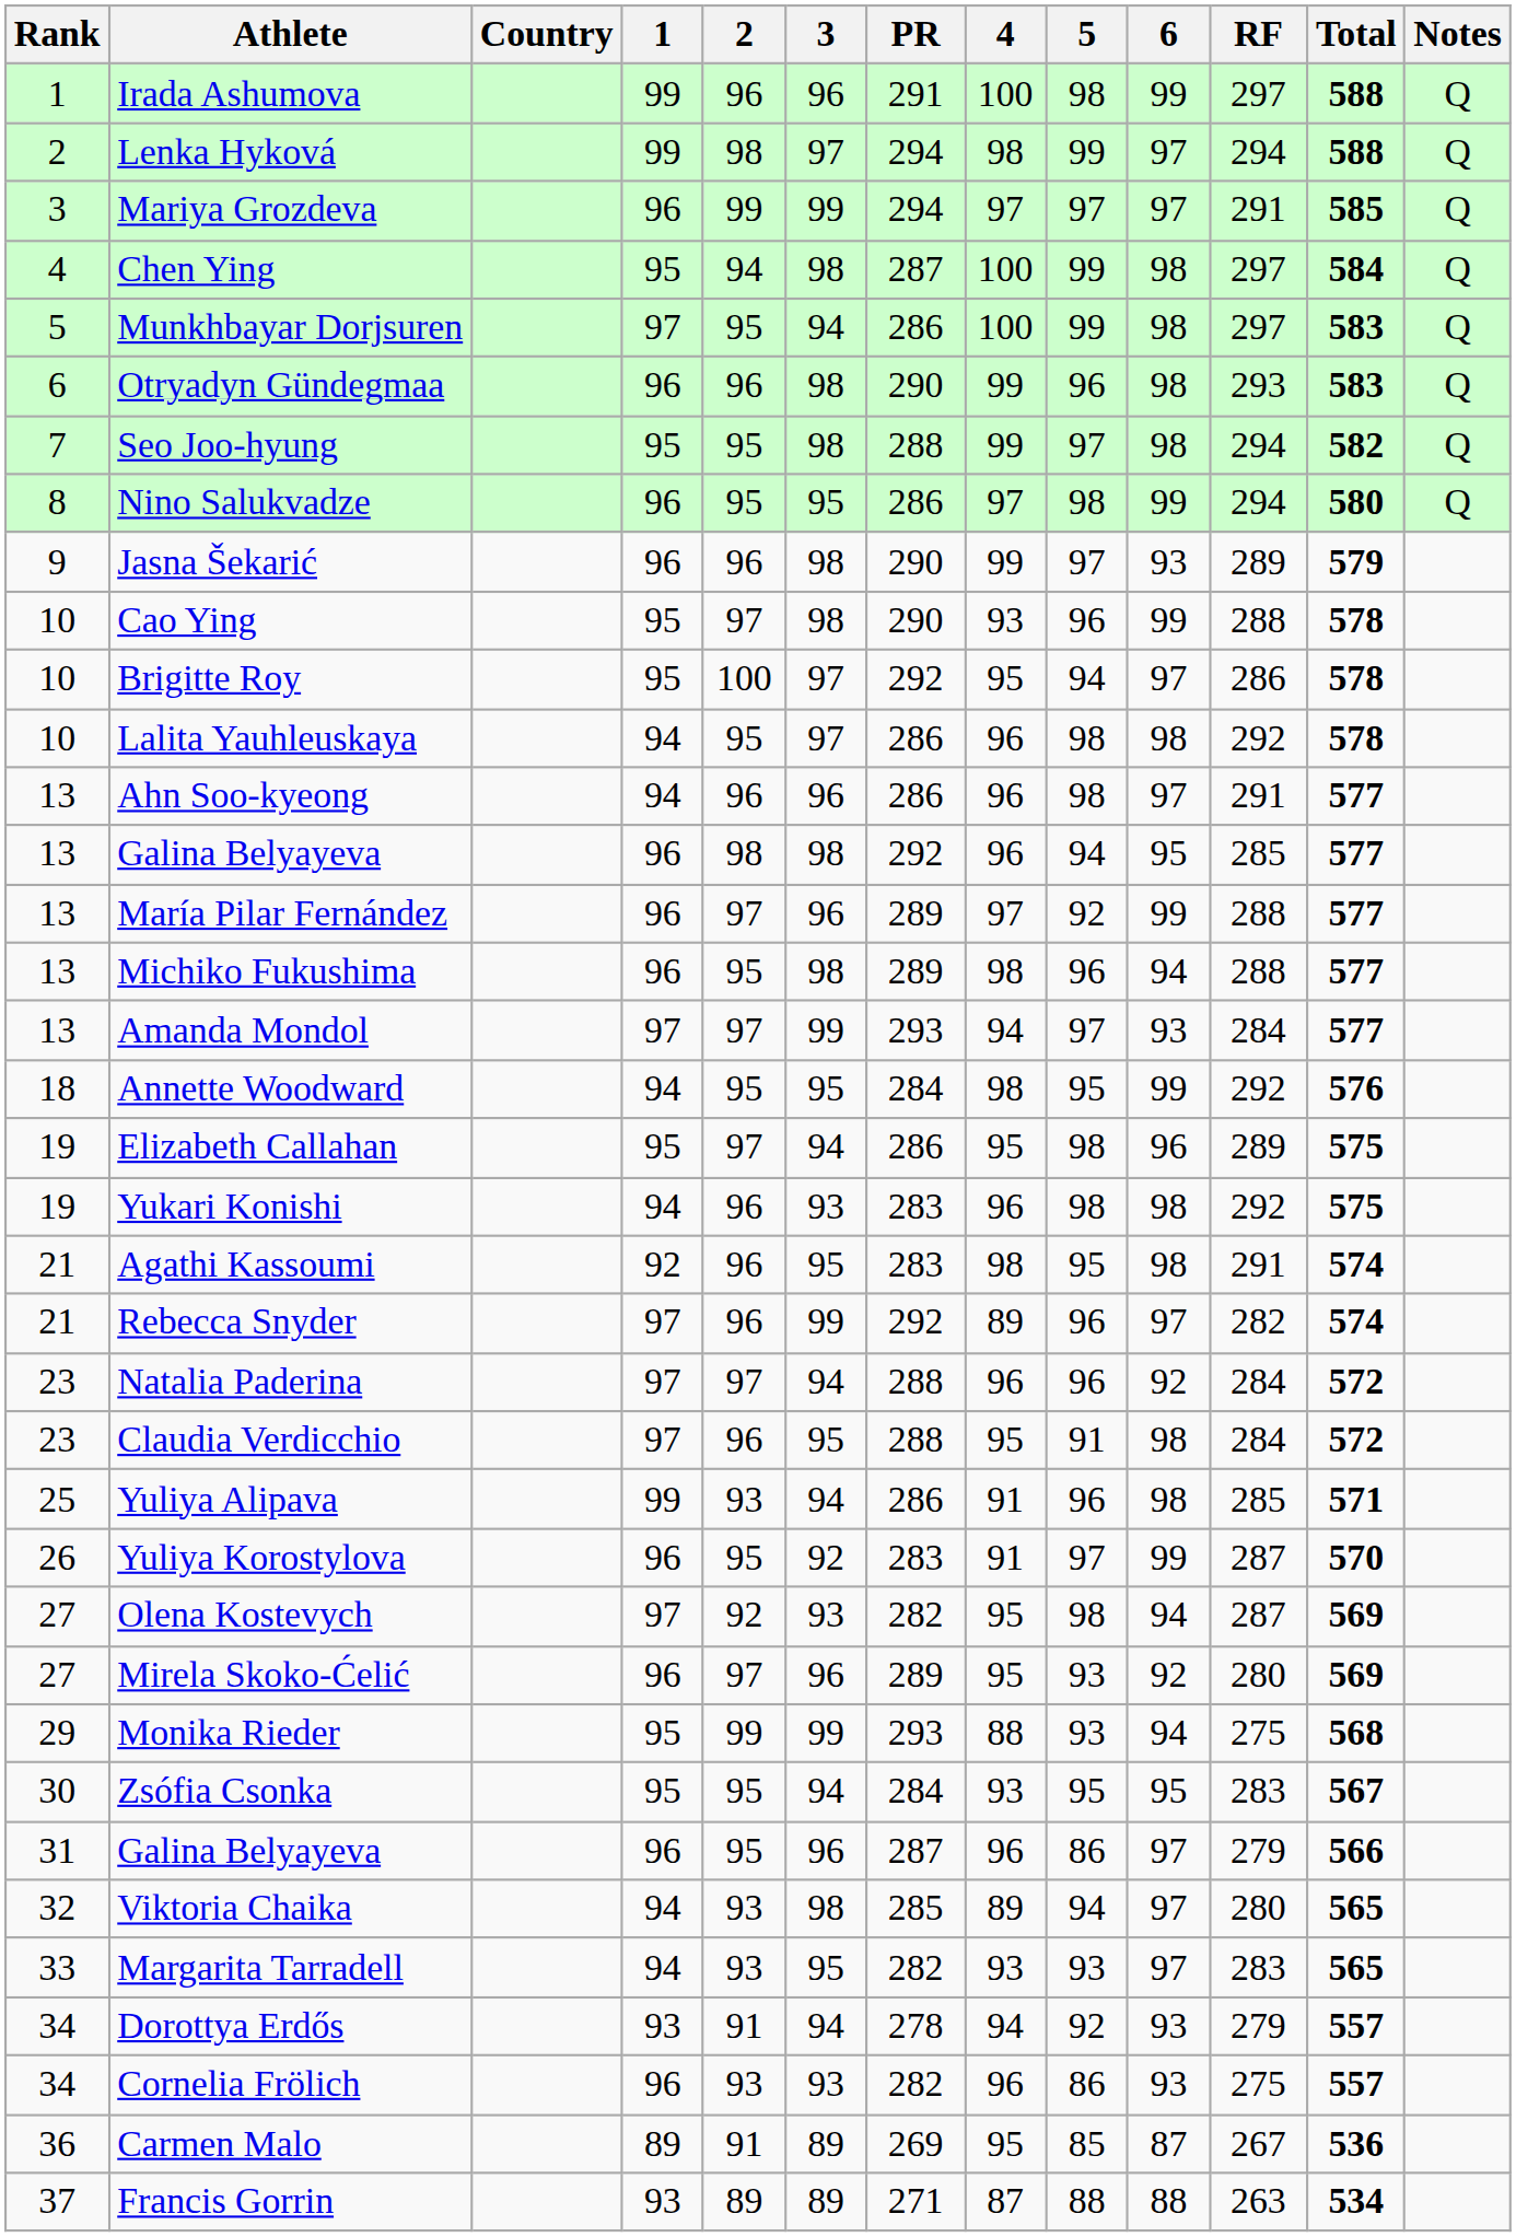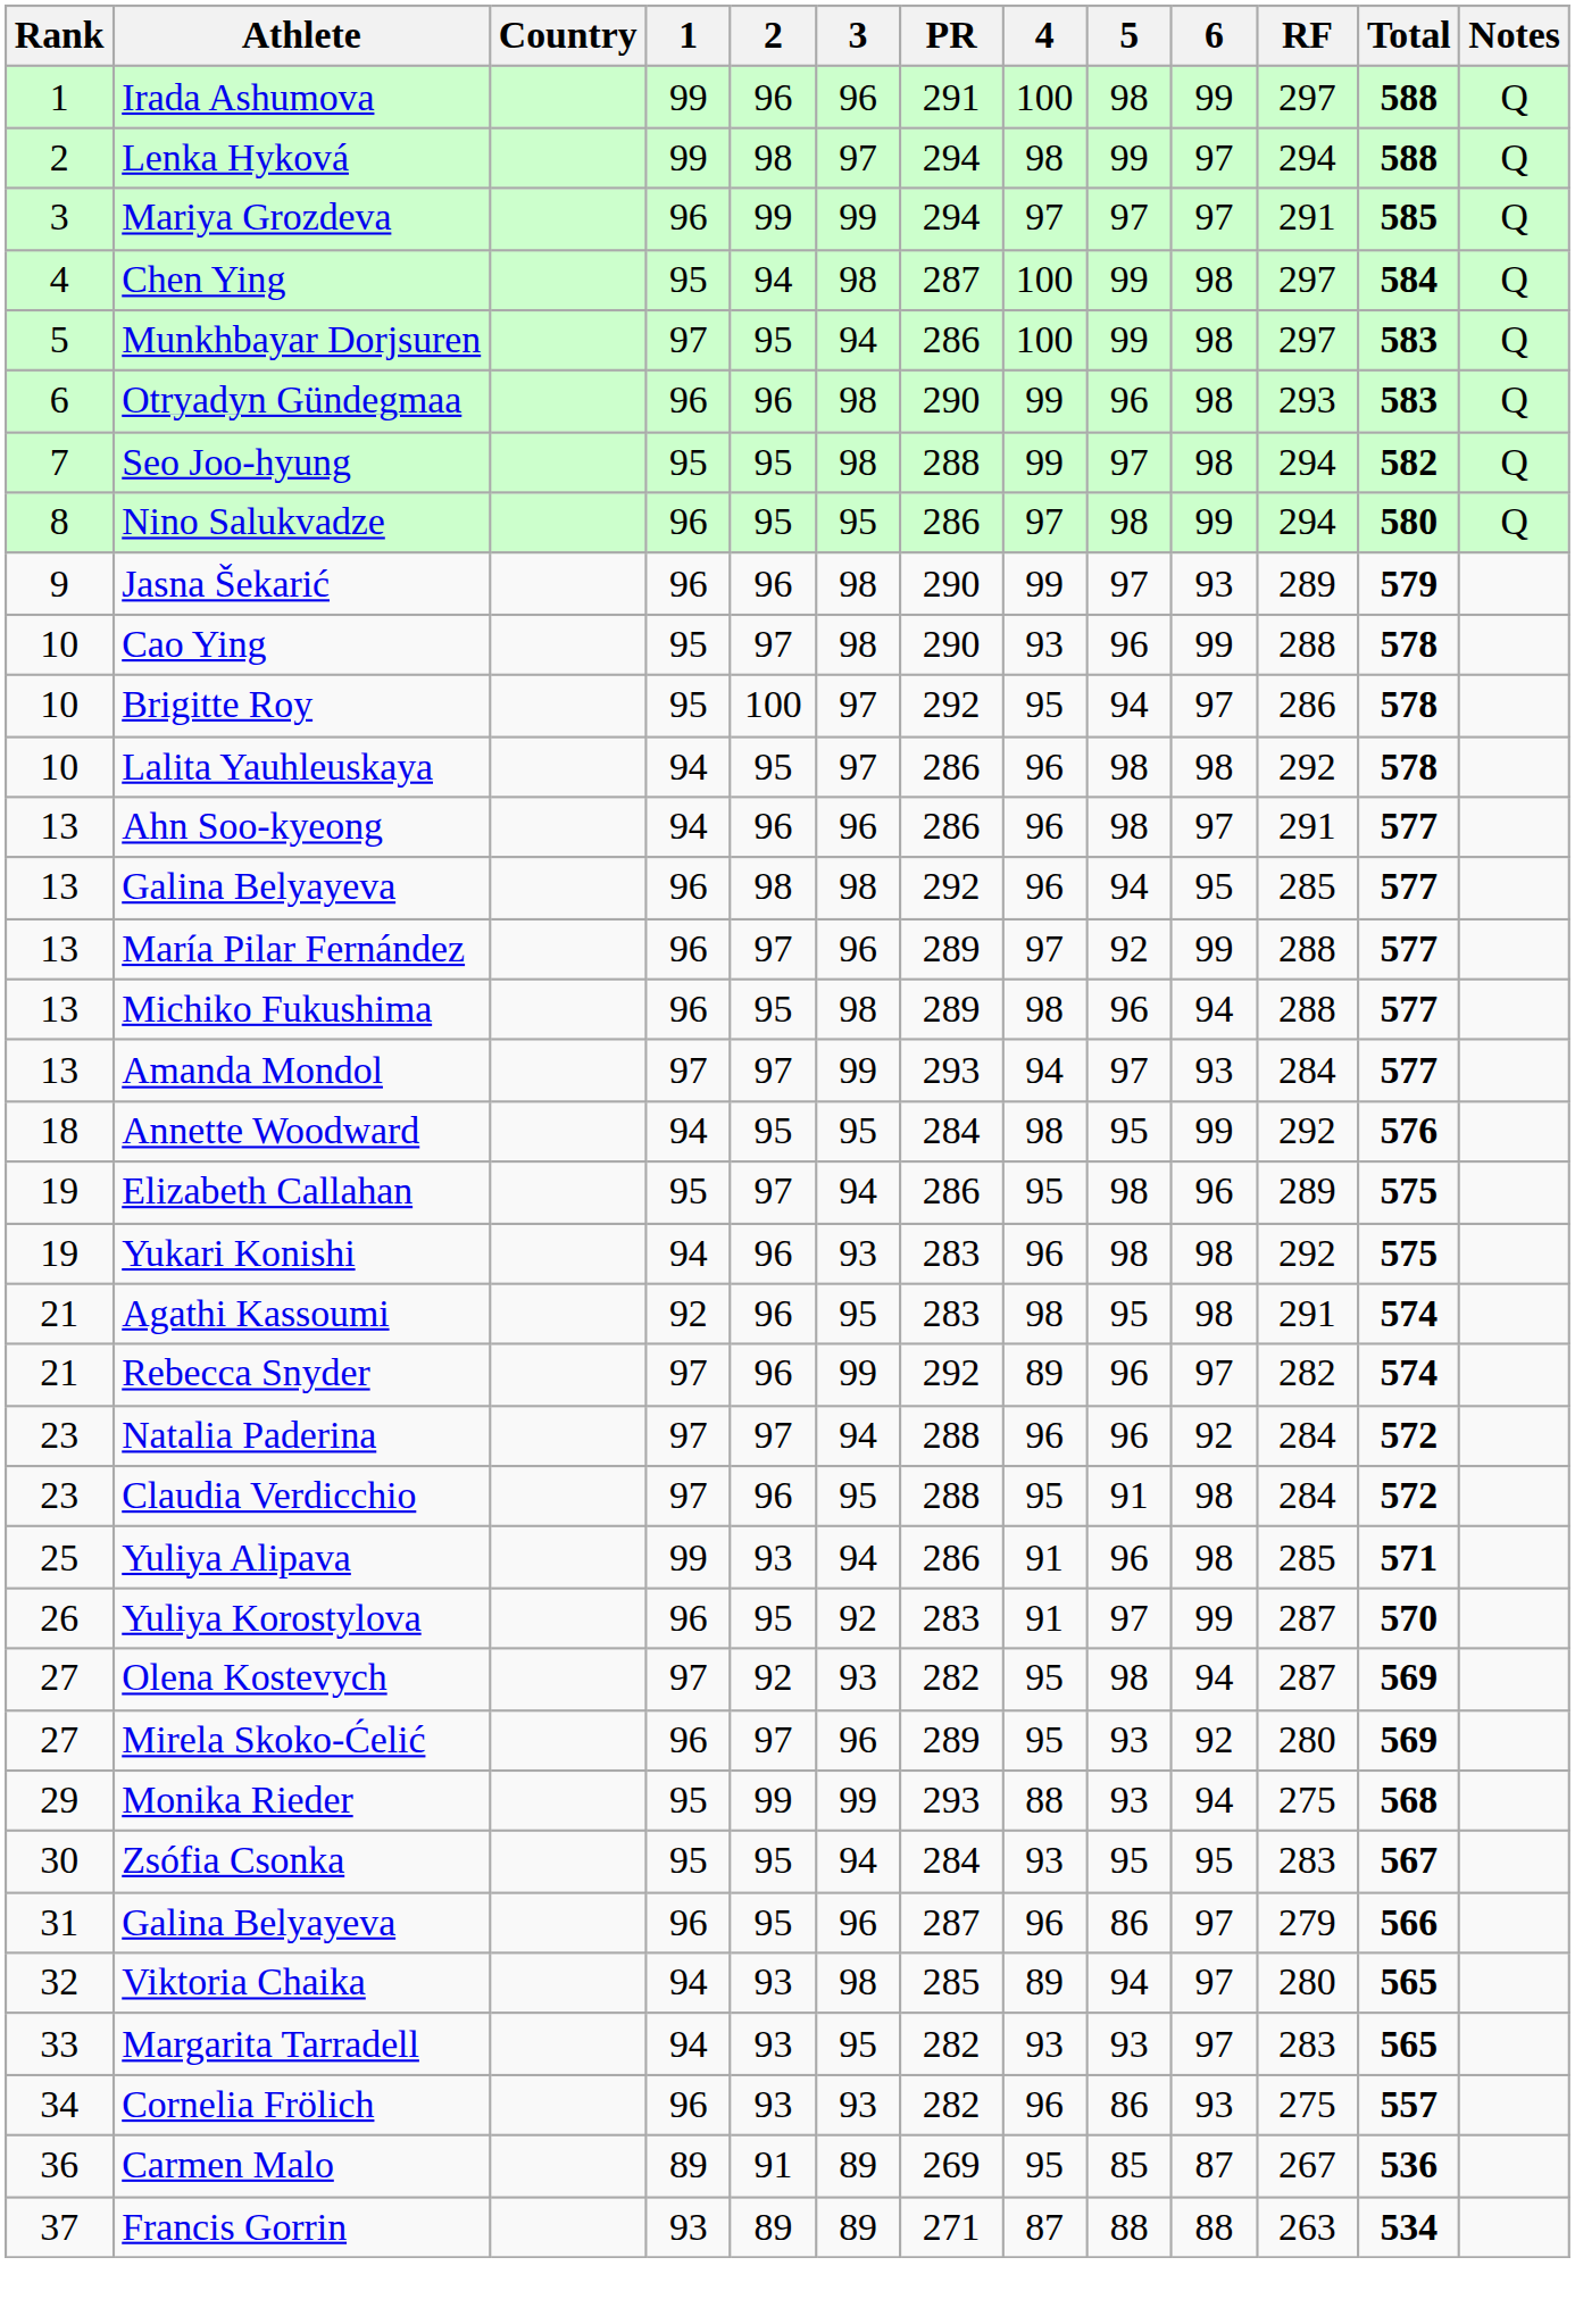 <table class="wikitable sortable" style="text-align:center">
 <tr>
 <th>Rank</th>
 <th>Athlete</th>
 <th>Country</th>
 <th class="unsortable" style="width: 28px">1</th>
 <th class="unsortable" style="width: 28px">2</th>
 <th class="unsortable" style="width: 28px">3</th>
 <th style="width: 35px">PR</th>
 <th class="unsortable" style="width: 28px">4</th>
 <th class="unsortable" style="width: 28px">5</th>
 <th class="unsortable" style="width: 28px">6</th>
 <th style="width: 35px">RF</th>
 <th>Total</th>
 <th class="unsortable">Notes</th>
 </tr>
 <tr bgcolor=#ccffcc>
 <td>1</td>
 <td style="text-align: left"><a href='#'>Irada Ashumova</a></td>
 <td style="text-align: left"></td>
 <td>99</td>
 <td>96</td>
 <td>96</td>
 <td>291</td>
 <td>100</td>
 <td>98</td>
 <td>99</td>
 <td>297</td>
 <td><strong>588</strong></td>
 <td>Q</td>
 </tr>
 <tr bgcolor=#ccffcc>
 <td>2</td>
 <td style="text-align: left"><a href='#'>Lenka Hyková</a></td>
 <td style="text-align: left"></td>
 <td>99</td>
 <td>98</td>
 <td>97</td>
 <td>294</td>
 <td>98</td>
 <td>99</td>
 <td>97</td>
 <td>294</td>
 <td><strong>588</strong></td>
 <td>Q</td>
 </tr>
 <tr bgcolor=#ccffcc>
 <td>3</td>
 <td style="text-align: left"><a href='#'>Mariya Grozdeva</a></td>
 <td style="text-align: left"></td>
 <td>96</td>
 <td>99</td>
 <td>99</td>
 <td>294</td>
 <td>97</td>
 <td>97</td>
 <td>97</td>
 <td>291</td>
 <td><strong>585</strong></td>
 <td>Q</td>
 </tr>
 <tr bgcolor=#ccffcc>
 <td>4</td>
 <td style="text-align: left"><a href='#'>Chen Ying</a></td>
 <td style="text-align: left"></td>
 <td>95</td>
 <td>94</td>
 <td>98</td>
 <td>287</td>
 <td>100</td>
 <td>99</td>
 <td>98</td>
 <td>297</td>
 <td><strong>584</strong></td>
 <td>Q</td>
 </tr>
 <tr bgcolor=#ccffcc>
 <td>5</td>
 <td style="text-align: left"><a href='#'>Munkhbayar Dorjsuren</a></td>
 <td style="text-align: left"></td>
 <td>97</td>
 <td>95</td>
 <td>94</td>
 <td>286</td>
 <td>100</td>
 <td>99</td>
 <td>98</td>
 <td>297</td>
 <td><strong>583</strong></td>
 <td>Q</td>
 </tr>
 <tr bgcolor=#ccffcc>
 <td>6</td>
 <td style="text-align: left"><a href='#'>Otryadyn Gündegmaa</a></td>
 <td style="text-align: left"></td>
 <td>96</td>
 <td>96</td>
 <td>98</td>
 <td>290</td>
 <td>99</td>
 <td>96</td>
 <td>98</td>
 <td>293</td>
 <td><strong>583</strong></td>
 <td>Q</td>
 </tr>
 <tr bgcolor=#ccffcc>
 <td>7</td>
 <td style="text-align: left"><a href='#'>Seo Joo-hyung</a></td>
 <td style="text-align: left"></td>
 <td>95</td>
 <td>95</td>
 <td>98</td>
 <td>288</td>
 <td>99</td>
 <td>97</td>
 <td>98</td>
 <td>294</td>
 <td><strong>582</strong></td>
 <td>Q</td>
 </tr>
 <tr bgcolor=#ccffcc>
 <td>8</td>
 <td style="text-align: left"><a href='#'>Nino Salukvadze</a></td>
 <td style="text-align: left"></td>
 <td>96</td>
 <td>95</td>
 <td>95</td>
 <td>286</td>
 <td>97</td>
 <td>98</td>
 <td>99</td>
 <td>294</td>
 <td><strong>580</strong></td>
 <td>Q</td>
 </tr>
 <tr>
 <td>9</td>
 <td style="text-align: left"><a href='#'>Jasna Šekarić</a></td>
 <td style="text-align: left"></td>
 <td>96</td>
 <td>96</td>
 <td>98</td>
 <td>290</td>
 <td>99</td>
 <td>97</td>
 <td>93</td>
 <td>289</td>
 <td><strong>579</strong></td>
 <td></td>
 </tr>
 <tr>
 <td>10</td>
 <td style="text-align: left"><a href='#'>Cao Ying</a></td>
 <td style="text-align: left"></td>
 <td>95</td>
 <td>97</td>
 <td>98</td>
 <td>290</td>
 <td>93</td>
 <td>96</td>
 <td>99</td>
 <td>288</td>
 <td><strong>578</strong></td>
 <td></td>
 </tr>
 <tr>
 <td>10</td>
 <td style="text-align: left"><a href='#'>Brigitte Roy</a></td>
 <td style="text-align: left"></td>
 <td>95</td>
 <td>100</td>
 <td>97</td>
 <td>292</td>
 <td>95</td>
 <td>94</td>
 <td>97</td>
 <td>286</td>
 <td><strong>578</strong></td>
 <td></td>
 </tr>
 <tr>
 <td>10</td>
 <td style="text-align: left"><a href='#'>Lalita Yauhleuskaya</a></td>
 <td style="text-align: left"></td>
 <td>94</td>
 <td>95</td>
 <td>97</td>
 <td>286</td>
 <td>96</td>
 <td>98</td>
 <td>98</td>
 <td>292</td>
 <td><strong>578</strong></td>
 <td></td>
 </tr>
 <tr>
 <td>13</td>
 <td style="text-align: left"><a href='#'>Ahn Soo-kyeong</a></td>
 <td style="text-align: left"></td>
 <td>94</td>
 <td>96</td>
 <td>96</td>
 <td>286</td>
 <td>96</td>
 <td>98</td>
 <td>97</td>
 <td>291</td>
 <td><strong>577</strong></td>
 <td></td>
 </tr>
 <tr>
 <td>13</td>
 <td style="text-align: left"><a href='#'>Galina Belyayeva</a></td>
 <td style="text-align: left"></td>
 <td>96</td>
 <td>98</td>
 <td>98</td>
 <td>292</td>
 <td>96</td>
 <td>94</td>
 <td>95</td>
 <td>285</td>
 <td><strong>577</strong></td>
 <td></td>
 </tr>
 <tr>
 <td>13</td>
 <td style="text-align: left"><a href='#'>María Pilar Fernández</a></td>
 <td style="text-align: left"></td>
 <td>96</td>
 <td>97</td>
 <td>96</td>
 <td>289</td>
 <td>97</td>
 <td>92</td>
 <td>99</td>
 <td>288</td>
 <td><strong>577</strong></td>
 <td></td>
 </tr>
 <tr>
 <td>13</td>
 <td style="text-align: left"><a href='#'>Michiko Fukushima</a></td>
 <td style="text-align: left"></td>
 <td>96</td>
 <td>95</td>
 <td>98</td>
 <td>289</td>
 <td>98</td>
 <td>96</td>
 <td>94</td>
 <td>288</td>
 <td><strong>577</strong></td>
 <td></td>
 </tr>
 <tr>
 <td>13</td>
 <td style="text-align: left"><a href='#'>Amanda Mondol</a></td>
 <td style="text-align: left"></td>
 <td>97</td>
 <td>97</td>
 <td>99</td>
 <td>293</td>
 <td>94</td>
 <td>97</td>
 <td>93</td>
 <td>284</td>
 <td><strong>577</strong></td>
 <td></td>
 </tr>
 <tr>
 <td>18</td>
 <td style="text-align: left"><a href='#'>Annette Woodward</a></td>
 <td style="text-align: left"></td>
 <td>94</td>
 <td>95</td>
 <td>95</td>
 <td>284</td>
 <td>98</td>
 <td>95</td>
 <td>99</td>
 <td>292</td>
 <td><strong>576</strong></td>
 <td></td>
 </tr>
 <tr>
 <td>19</td>
 <td style="text-align: left"><a href='#'>Elizabeth Callahan</a></td>
 <td style="text-align: left"></td>
 <td>95</td>
 <td>97</td>
 <td>94</td>
 <td>286</td>
 <td>95</td>
 <td>98</td>
 <td>96</td>
 <td>289</td>
 <td><strong>575</strong></td>
 <td></td>
 </tr>
 <tr>
 <td>19</td>
 <td style="text-align: left"><a href='#'>Yukari Konishi</a></td>
 <td style="text-align: left"></td>
 <td>94</td>
 <td>96</td>
 <td>93</td>
 <td>283</td>
 <td>96</td>
 <td>98</td>
 <td>98</td>
 <td>292</td>
 <td><strong>575</strong></td>
 <td></td>
 </tr>
 <tr>
 <td>21</td>
 <td style="text-align: left"><a href='#'>Agathi Kassoumi</a></td>
 <td style="text-align: left"></td>
 <td>92</td>
 <td>96</td>
 <td>95</td>
 <td>283</td>
 <td>98</td>
 <td>95</td>
 <td>98</td>
 <td>291</td>
 <td><strong>574</strong></td>
 <td></td>
 </tr>
 <tr>
 <td>21</td>
 <td style="text-align: left"><a href='#'>Rebecca Snyder</a></td>
 <td style="text-align: left"></td>
 <td>97</td>
 <td>96</td>
 <td>99</td>
 <td>292</td>
 <td>89</td>
 <td>96</td>
 <td>97</td>
 <td>282</td>
 <td><strong>574</strong></td>
 <td></td>
 </tr>
 <tr>
 <td>23</td>
 <td style="text-align: left"><a href='#'>Natalia Paderina</a></td>
 <td style="text-align: left"></td>
 <td>97</td>
 <td>97</td>
 <td>94</td>
 <td>288</td>
 <td>96</td>
 <td>96</td>
 <td>92</td>
 <td>284</td>
 <td><strong>572</strong></td>
 <td></td>
 </tr>
 <tr>
 <td>23</td>
 <td style="text-align: left"><a href='#'>Claudia Verdicchio</a></td>
 <td style="text-align: left"></td>
 <td>97</td>
 <td>96</td>
 <td>95</td>
 <td>288</td>
 <td>95</td>
 <td>91</td>
 <td>98</td>
 <td>284</td>
 <td><strong>572</strong></td>
 <td></td>
 </tr>
 <tr>
 <td>25</td>
 <td style="text-align: left"><a href='#'>Yuliya Alipava</a></td>
 <td style="text-align: left"></td>
 <td>99</td>
 <td>93</td>
 <td>94</td>
 <td>286</td>
 <td>91</td>
 <td>96</td>
 <td>98</td>
 <td>285</td>
 <td><strong>571</strong></td>
 <td></td>
 </tr>
 <tr>
 <td>26</td>
 <td style="text-align: left"><a href='#'>Yuliya Korostylova</a></td>
 <td style="text-align: left"></td>
 <td>96</td>
 <td>95</td>
 <td>92</td>
 <td>283</td>
 <td>91</td>
 <td>97</td>
 <td>99</td>
 <td>287</td>
 <td><strong>570</strong></td>
 <td></td>
 </tr>
 <tr>
 <td>27</td>
 <td style="text-align: left"><a href='#'>Olena Kostevych</a></td>
 <td style="text-align: left"></td>
 <td>97</td>
 <td>92</td>
 <td>93</td>
 <td>282</td>
 <td>95</td>
 <td>98</td>
 <td>94</td>
 <td>287</td>
 <td><strong>569</strong></td>
 <td></td>
 </tr>
 <tr>
 <td>27</td>
 <td style="text-align: left"><a href='#'>Mirela Skoko-Ćelić</a></td>
 <td style="text-align: left"></td>
 <td>96</td>
 <td>97</td>
 <td>96</td>
 <td>289</td>
 <td>95</td>
 <td>93</td>
 <td>92</td>
 <td>280</td>
 <td><strong>569</strong></td>
 <td></td>
 </tr>
 <tr>
 <td>29</td>
 <td style="text-align: left"><a href='#'>Monika Rieder</a></td>
 <td style="text-align: left"></td>
 <td>95</td>
 <td>99</td>
 <td>99</td>
 <td>293</td>
 <td>88</td>
 <td>93</td>
 <td>94</td>
 <td>275</td>
 <td><strong>568</strong></td>
 <td></td>
 </tr>
 <tr>
 <td>30</td>
 <td style="text-align: left"><a href='#'>Zsófia Csonka</a></td>
 <td style="text-align: left"></td>
 <td>95</td>
 <td>95</td>
 <td>94</td>
 <td>284</td>
 <td>93</td>
 <td>95</td>
 <td>95</td>
 <td>283</td>
 <td><strong>567</strong></td>
 <td></td>
 </tr>
 <tr>
 <td>31</td>
 <td style="text-align: left"><a href='#'>Galina Belyayeva</a></td>
 <td style="text-align: left"></td>
 <td>96</td>
 <td>95</td>
 <td>96</td>
 <td>287</td>
 <td>96</td>
 <td>86</td>
 <td>97</td>
 <td>279</td>
 <td><strong>566</strong></td>
 <td></td>
 </tr>
 <tr>
 <td>32</td>
 <td style="text-align: left"><a href='#'>Viktoria Chaika</a></td>
 <td style="text-align: left"></td>
 <td>94</td>
 <td>93</td>
 <td>98</td>
 <td>285</td>
 <td>89</td>
 <td>94</td>
 <td>97</td>
 <td>280</td>
 <td><strong>565</strong></td>
 <td></td>
 </tr>
 <tr>
 <td>33</td>
 <td style="text-align: left"><a href='#'>Margarita Tarradell</a></td>
 <td style="text-align: left"></td>
 <td>94</td>
 <td>93</td>
 <td>95</td>
 <td>282</td>
 <td>93</td>
 <td>93</td>
 <td>97</td>
 <td>283</td>
 <td><strong>565</strong></td>
 <td></td>
 </tr>
 <tr>
 <td>34</td>
-<td style="text-align: left"><a href='#'>Dorottya Erdős</a></td>
-<td style="text-align: left"></td>
-<td>93</td>
-<td>91</td>
-<td>94</td>
-<td>278</td>
-<td>94</td>
-<td>92</td>
-<td>93</td>
-<td>279</td>
-<td><strong>557</strong></td>
-<td></td>
-</tr>
-<tr>
-<td>34</td>
 <td style="text-align: left"><a href='#'>Cornelia Frölich</a></td>
 <td style="text-align: left"></td>
 <td>96</td>
 <td>93</td>
 <td>93</td>
 <td>282</td>
 <td>96</td>
 <td>86</td>
 <td>93</td>
 <td>275</td>
 <td><strong>557</strong></td>
 <td></td>
 </tr>
 <tr>
 <td>36</td>
 <td style="text-align: left"><a href='#'>Carmen Malo</a></td>
 <td style="text-align: left"></td>
 <td>89</td>
 <td>91</td>
 <td>89</td>
 <td>269</td>
 <td>95</td>
 <td>85</td>
 <td>87</td>
 <td>267</td>
 <td><strong>536</strong></td>
 <td></td>
 </tr>
 <tr>
 <td>37</td>
 <td style="text-align: left"><a href='#'>Francis Gorrin</a></td>
 <td style="text-align: left"></td>
 <td>93</td>
 <td>89</td>
 <td>89</td>
 <td>271</td>
 <td>87</td>
 <td>88</td>
 <td>88</td>
 <td>263</td>
 <td><strong>534</strong></td>
 <td></td>
 </tr>
 </table>
